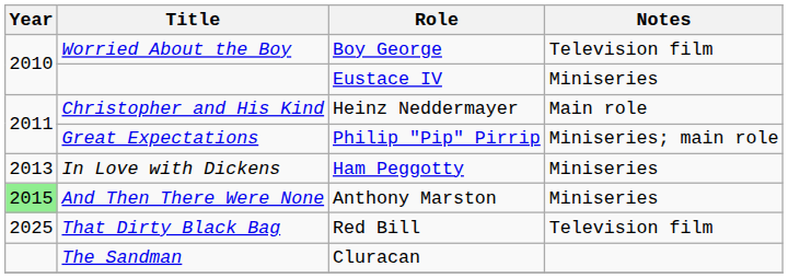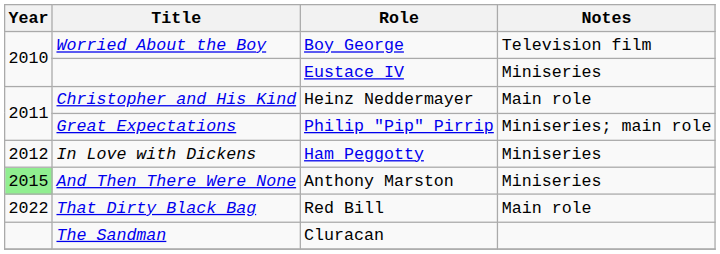 <table class="wikitable sortable">
 <tr>
 <th>Year</th>
 <th>Title</th>
 <th>Role</th>
 <th class="unsortable">Notes</th>
 </tr>
 <tr>
 <td rowspan="2">2010</td>
 <td><em><a href='#'>Worried About the Boy</a></em></td>
 <td><a href='#'>Boy George</a></td>
 <td>Television film</td>
 </tr>
 <tr>
 <td><em></em></td>
 <td><a href='#'>Eustace IV</a></td>
 <td>Miniseries</td>
 </tr>
 <tr>
 <td rowspan="2">2011</td>
 <td><em><a href='#'>Christopher and His Kind</a></em></td>
 <td>Heinz Neddermayer</td>
 <td>Main role</td>
 </tr>
 <tr>
 <td><em><a href='#'>Great Expectations</a></em></td>
 <td><a href='#'>Philip "Pip" Pirrip</a></td>
 <td>Miniseries; main role</td>
 </tr>
 <tr>
-<td>2013</td>
+<td>2012</td>
 <td><em>In Love with Dickens</em></td>
 <td><a href='#'>Ham Peggotty</a></td>
 <td>Miniseries</td>
 </tr>
 <tr>
 <td style="background: lightgreen;">2015</td>
 <td><em><a href='#'>And Then There Were None</a></em></td>
 <td>Anthony Marston</td>
 <td>Miniseries</td>
 </tr>
 <tr>
-<td>2025</td>
+<td>2022</td>
 <td><em><a href='#'>That Dirty Black Bag</a></em></td>
 <td>Red Bill</td>
-<td>Television film</td>
+<td>Main role</td>
 </tr>
 <tr>
 <td></td>
 <td><em><a href='#'>The Sandman</a></em></td>
 <td>Cluracan</td>
 <td></td>
 </tr>
 <tr>
 </tr>
 </table>
